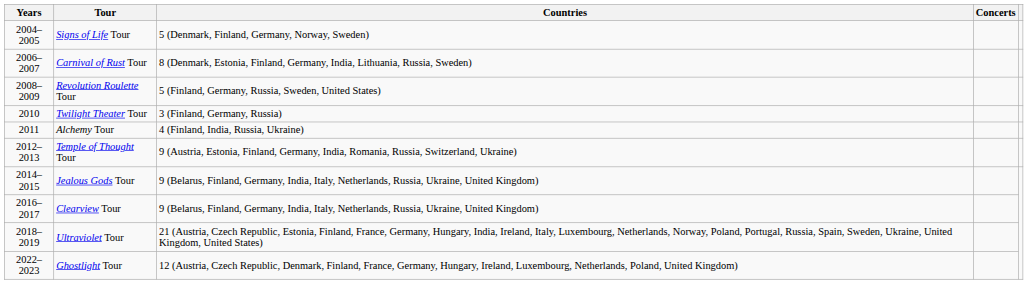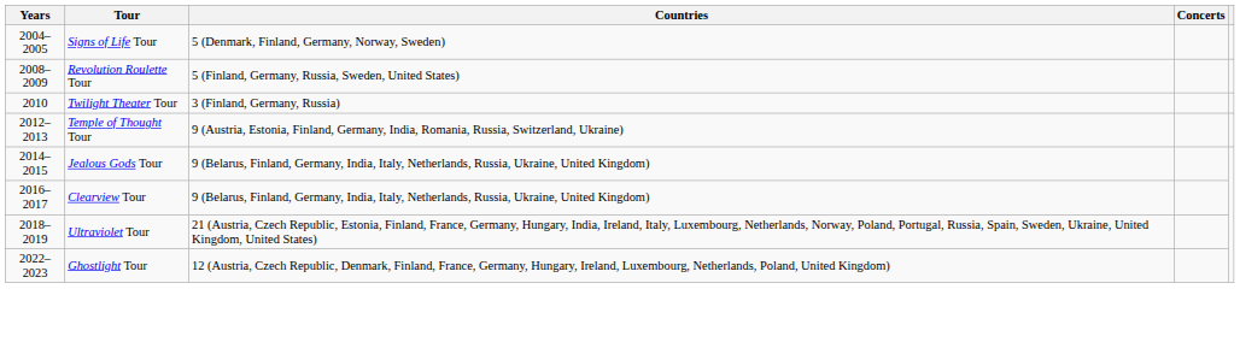 <table class="wikitable">
 <tr>
 <th>Years</th>
 <th>Tour</th>
 <th>Countries</th>
 <th>Concerts</th>
 <th></th>
 </tr>
 <tr>
 <td style="text-align:center;">2004–2005</td>
 <td><em><a href='#'>Signs of Life</a></em> Tour</td>
 <td>5 (Denmark, Finland, Germany, Norway, Sweden)</td>
 <td></td>
 <td></td>
 </tr>
 <tr>
-<td style="text-align:center;">2006–2007</td>
-<td><em><a href='#'>Carnival of Rust</a></em> Tour</td>
-<td>8 (Denmark, Estonia, Finland, Germany, India, Lithuania, Russia, Sweden)</td>
-<td></td>
-<td></td>
-</tr>
-<tr>
 <td style="text-align:center;">2008–2009</td>
 <td><em><a href='#'>Revolution Roulette</a></em> Tour</td>
 <td>5 (Finland, Germany, Russia, Sweden, United States)</td>
 <td></td>
 <td></td>
 </tr>
 <tr>
 <td style="text-align:center;">2010</td>
 <td><em><a href='#'>Twilight Theater</a></em> Tour</td>
 <td>3 (Finland, Germany, Russia)</td>
-<td></td>
-<td></td>
-</tr>
-<tr>
-<td style="text-align:center;">2011</td>
-<td><em>Alchemy</em> Tour</td>
-<td>4 (Finland, India, Russia, Ukraine)</td>
 <td></td>
 <td></td>
 </tr>
 <tr>
 <td style="text-align:center;">2012–2013</td>
 <td><em><a href='#'>Temple of Thought</a></em> Tour</td>
 <td>9 (Austria, Estonia, Finland, Germany, India, Romania, Russia, Switzerland, Ukraine)</td>
 <td></td>
 <td></td>
 </tr>
 <tr>
 <td style="text-align:center;">2014–2015</td>
 <td><em><a href='#'>Jealous Gods</a></em> Tour</td>
 <td>9 (Belarus, Finland, Germany, India, Italy, Netherlands, Russia, Ukraine, United Kingdom)</td>
 <td></td>
 </tr>
 <tr>
 <td style="text-align:center;">2016–2017</td>
 <td><em><a href='#'>Clearview</a></em> Tour</td>
 <td>9 (Belarus, Finland, Germany, India, Italy, Netherlands, Russia, Ukraine, United Kingdom)</td>
 <td></td>
 </tr>
 <tr>
 <td style="text-align:center;">2018–2019</td>
 <td><em><a href='#'>Ultraviolet</a></em> Tour</td>
 <td>21 (Austria, Czech Republic, Estonia, Finland, France, Germany, Hungary, India, Ireland, Italy, Luxembourg, Netherlands, Norway, Poland, Portugal, Russia, Spain, Sweden, Ukraine, United Kingdom, United States)</td>
 <td></td>
 </tr>
 <tr>
 <td style="text-align:center;">2022–2023</td>
 <td><em><a href='#'>Ghostlight</a></em> Tour</td>
 <td>12 (Austria, Czech Republic, Denmark, Finland, France, Germany, Hungary, Ireland, Luxembourg, Netherlands, Poland, United Kingdom)</td>
 <td></td>
 </tr>
 </table>
